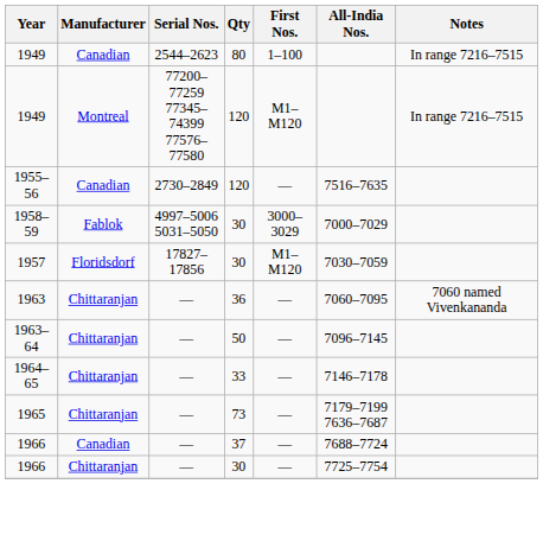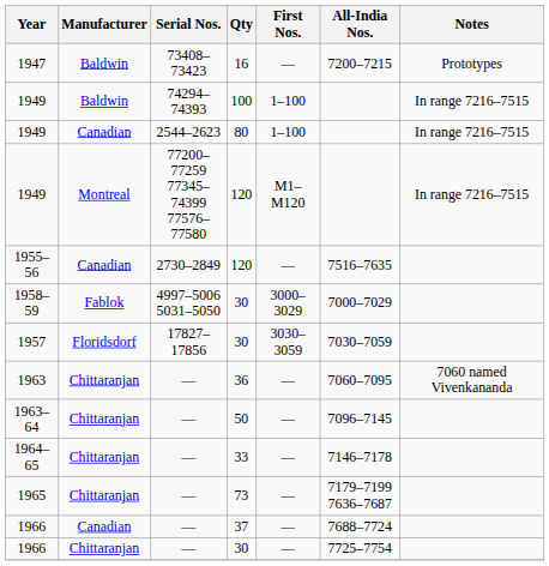 <table class="wikitable sortable" style=text-align:center>
 <tr>
 <th>Year</th>
 <th>Manufacturer</th>
 <th>Serial Nos.</th>
 <th>Qty</th>
 <th>First Nos.</th>
 <th>All-India Nos.</th>
 <th>Notes</th>
+</tr>
+<tr>
+<td>1947</td>
+<td><a href='#'>Baldwin</a></td>
+<td>73408–73423</td>
+<td>16</td>
+<td>—</td>
+<td>7200–7215</td>
+<td>Prototypes</td>
+</tr>
+<tr>
+<td>1949</td>
+<td><a href='#'>Baldwin</a></td>
+<td>74294–74393</td>
+<td>100</td>
+<td>1–100</td>
+<td></td>
+<td>In range 7216–7515</td>
 </tr>
 <tr>
 <td>1949</td>
 <td><a href='#'>Canadian</a></td>
 <td>2544–2623</td>
 <td>80</td>
 <td>1–100</td>
 <td></td>
 <td>In range 7216–7515</td>
 </tr>
 <tr>
 <td>1949</td>
 <td><a href='#'>Montreal</a></td>
 <td>77200–77259<br>77345–74399<br>77576–77580</td>
 <td>120</td>
 <td>M1–M120</td>
 <td></td>
 <td>In range 7216–7515</td>
 </tr>
 <tr>
 <td>1955–56</td>
 <td><a href='#'>Canadian</a></td>
 <td>2730–2849</td>
 <td>120</td>
 <td>—</td>
 <td>7516–7635</td>
 <td></td>
 </tr>
 <tr>
 <td>1958–59</td>
 <td><a href='#'>Fablok</a></td>
 <td>4997–5006<br>5031–5050</td>
 <td>30</td>
 <td>3000–3029</td>
 <td>7000–7029</td>
 <td></td>
 </tr>
 <tr>
 <td>1957</td>
 <td><a href='#'>Floridsdorf</a></td>
 <td>17827–17856</td>
 <td>30</td>
-<td>M1–M120</td>
+<td>3030–3059</td>
 <td>7030–7059</td>
 <td></td>
 </tr>
 <tr>
 <td>1963</td>
 <td><a href='#'>Chittaranjan</a></td>
 <td>—</td>
 <td>36</td>
 <td>—</td>
 <td>7060–7095</td>
 <td>7060 named Vivenkananda</td>
 </tr>
 <tr>
 <td>1963–64</td>
 <td><a href='#'>Chittaranjan</a></td>
 <td>—</td>
 <td>50</td>
 <td>—</td>
 <td>7096–7145</td>
 <td></td>
 </tr>
 <tr>
 <td>1964–65</td>
 <td><a href='#'>Chittaranjan</a></td>
 <td>—</td>
 <td>33</td>
 <td>—</td>
 <td>7146–7178</td>
 <td></td>
 </tr>
 <tr>
 <td>1965</td>
 <td><a href='#'>Chittaranjan</a></td>
 <td>—</td>
 <td>73</td>
 <td>—</td>
 <td>7179–7199<br>7636–7687</td>
 <td></td>
 </tr>
 <tr>
 <td>1966</td>
 <td><a href='#'>Canadian</a></td>
 <td>—</td>
 <td>37</td>
 <td>—</td>
 <td>7688–7724</td>
 <td></td>
 </tr>
 <tr>
 <td>1966</td>
 <td><a href='#'>Chittaranjan</a></td>
 <td>—</td>
 <td>30</td>
 <td>—</td>
 <td>7725–7754</td>
 <td></td>
 </tr>
 <tr>
 </tr>
 </table>
